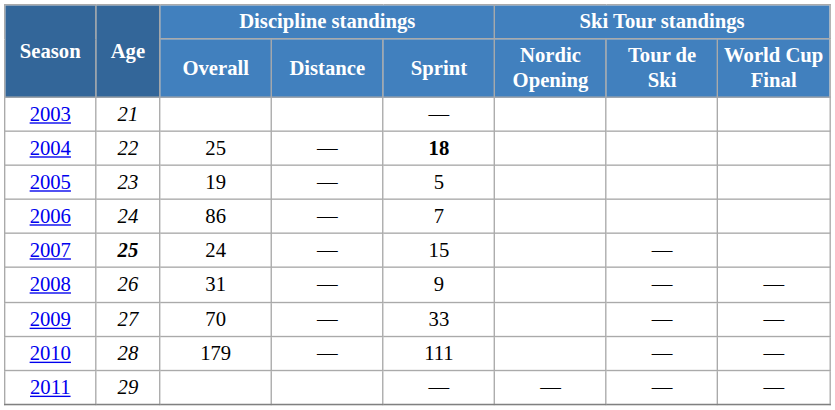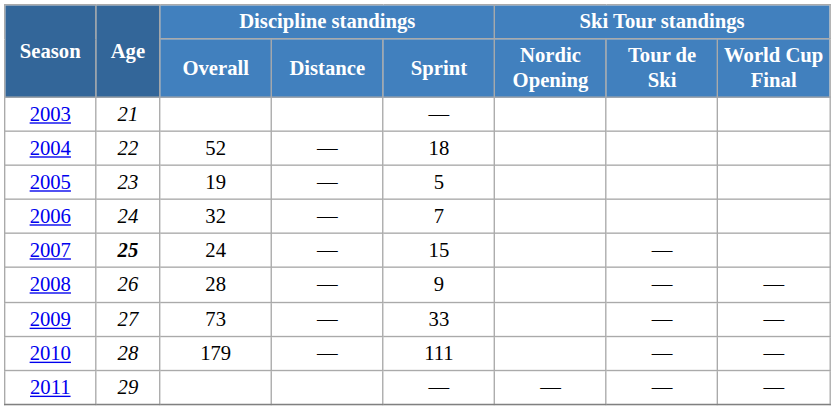 <table class="wikitable" style="font-size:95%; text-align:center; border:grey solid 1px; border-collapse:collapse; background:#ffffff;">
 <tr>
 <th style="background-color:#369; color:white; width:60px;" rowspan="2"> Season </th>
 <th style="background-color:#369; color:white; width:40px;" rowspan="2"> Age </th>
 <th style="background-color:#4180be; color:white;" colspan="3">Discipline standings</th>
 <th style="background-color:#4180be; color:white;" colspan="3">Ski Tour standings</th>
 </tr>
 <tr>
 <th style="background-color:#4180be; color:white; width:75px;">Overall</th>
 <th style="background-color:#4180be; color:white; width:75px;">Distance</th>
 <th style="background-color:#4180be; color:white; width:75px;">Sprint</th>
 <th style="background-color:#4180be; color:white; width:75px;">Nordic<br>Opening</th>
 <th style="background-color:#4180be; color:white; width:75px;">Tour de<br>Ski</th>
 <th style="background-color:#4180be; color:white; width:75px;">World Cup<br>Final</th>
 </tr>
 <tr>
 <td><a href='#'>2003</a></td>
 <td><em>21</em></td>
 <td></td>
 <td></td>
 <td>—</td>
 <td></td>
 <td></td>
 <td></td>
 </tr>
 <tr>
 <td><a href='#'>2004</a></td>
 <td><em>22</em></td>
-<td>25</td>
+<td>52</td>
 <td>—</td>
-<td><strong>18</strong></td>
+<td>18</td>
 <td></td>
 <td></td>
 <td></td>
 </tr>
 <tr>
 <td><a href='#'>2005</a></td>
 <td><em>23</em></td>
 <td>19</td>
 <td>—</td>
 <td>5</td>
 <td></td>
 <td></td>
 <td></td>
 </tr>
 <tr>
 <td><a href='#'>2006</a></td>
 <td><em>24</em></td>
-<td>86</td>
+<td>32</td>
 <td>—</td>
 <td>7</td>
 <td></td>
 <td></td>
 <td></td>
 </tr>
 <tr>
 <td><a href='#'>2007</a></td>
 <td><strong><em>25</em></strong></td>
 <td>24</td>
 <td>—</td>
 <td>15</td>
 <td></td>
 <td>—</td>
 <td></td>
 </tr>
 <tr>
 <td><a href='#'>2008</a></td>
 <td><em>26</em></td>
-<td>31</td>
+<td>28</td>
 <td>—</td>
 <td>9</td>
 <td></td>
 <td>—</td>
 <td>—</td>
 </tr>
 <tr>
 <td><a href='#'>2009</a></td>
 <td><em>27</em></td>
-<td>70</td>
+<td>73</td>
 <td>—</td>
 <td>33</td>
 <td></td>
 <td>—</td>
 <td>—</td>
 </tr>
 <tr>
 <td><a href='#'>2010</a></td>
 <td><em>28</em></td>
 <td>179</td>
 <td>—</td>
 <td>111</td>
 <td></td>
 <td>—</td>
 <td>—</td>
 </tr>
 <tr>
 <td><a href='#'>2011</a></td>
 <td><em>29</em></td>
 <td></td>
 <td></td>
 <td>—</td>
 <td>—</td>
 <td>—</td>
 <td>—</td>
 </tr>
 <tr>
 </tr>
 </table>
